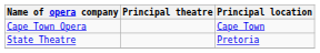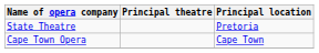 <table class="wikitable">
 <tr>
 <th>Name of <a href='#'>opera</a> company</th>
 <th>Principal theatre</th>
 <th>Principal location</th>
 </tr>
 <tr>
+<td><a href='#'>State Theatre</a></td>
+<td></td>
+<td><a href='#'>Pretoria</a></td>
+</tr>
+<tr>
 <td><a href='#'>Cape Town Opera</a></td>
 <td></td>
 <td><a href='#'>Cape Town</a></td>
 </tr>
 <tr>
-<td><a href='#'>State Theatre</a></td>
-<td></td>
-<td><a href='#'>Pretoria</a></td>
-</tr>
-<tr>
 </tr>
 </table>
